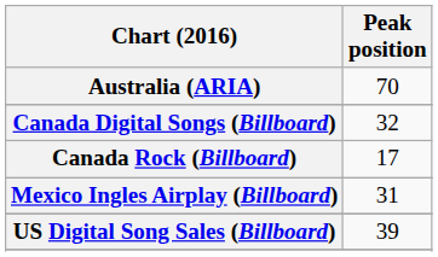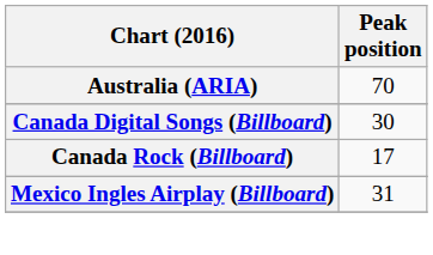 <table class="wikitable sortable plainrowheaders" style="text-align:center">
 <tr>
 <th scope="col">Chart (2016)</th>
 <th scope="col">Peak<br> position</th>
 </tr>
 <tr>
 <th scope="row">Australia (<a href='#'>ARIA</a>)</th>
 <td>70</td>
 </tr>
 <tr>
 </tr>
 <tr>
 <th scope="row"><a href='#'>Canada Digital Songs</a> (<em><a href='#'>Billboard</a></em>)</th>
-<td>32</td>
+<td>30</td>
 </tr>
 <tr>
 <th scope="row">Canada <a href='#'>Rock</a> (<em><a href='#'>Billboard</a></em>)</th>
 <td>17</td>
 </tr>
 <tr>
 </tr>
 <tr>
 </tr>
 <tr>
 </tr>
 <tr>
 <th scope="row"><a href='#'>Mexico Ingles Airplay</a> (<em><a href='#'>Billboard</a></em>)</th>
 <td>31</td>
 </tr>
 <tr>
 </tr>
 <tr>
 </tr>
 <tr>
 </tr>
 <tr>
 </tr>
 <tr>
 </tr>
 <tr>
 </tr>
 <tr>
 </tr>
 <tr>
-<th scope="row">US <a href='#'>Digital Song Sales</a> (<em><a href='#'>Billboard</a></em>)</th>
-<td>39</td>
-</tr>
-<tr>
 </tr>
 <tr>
 </tr>
 </table>
